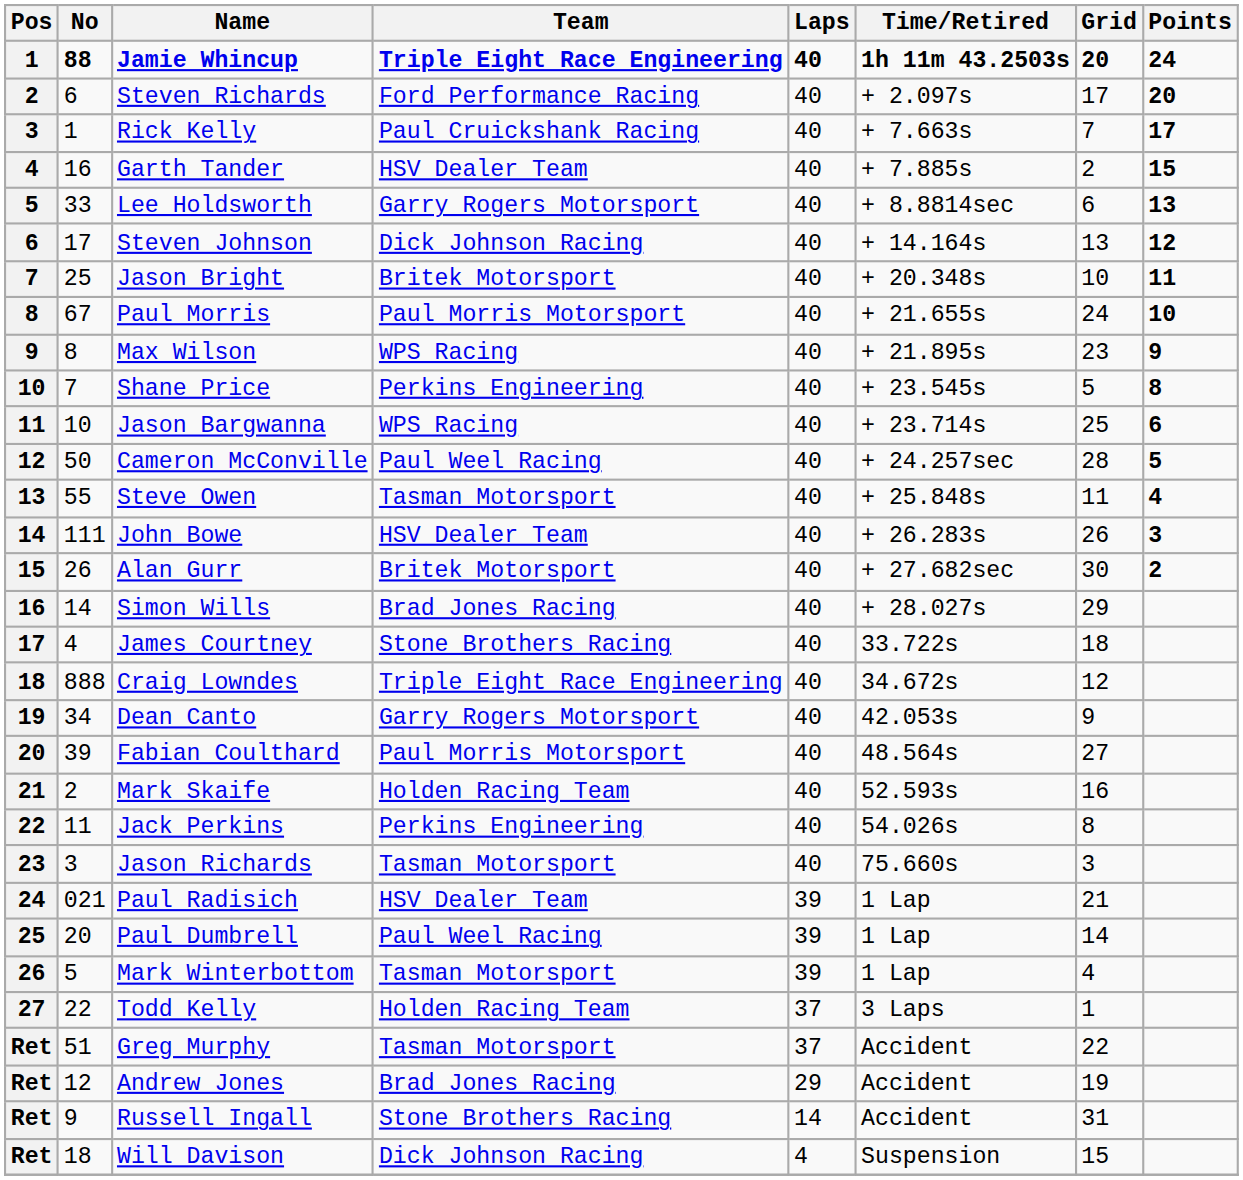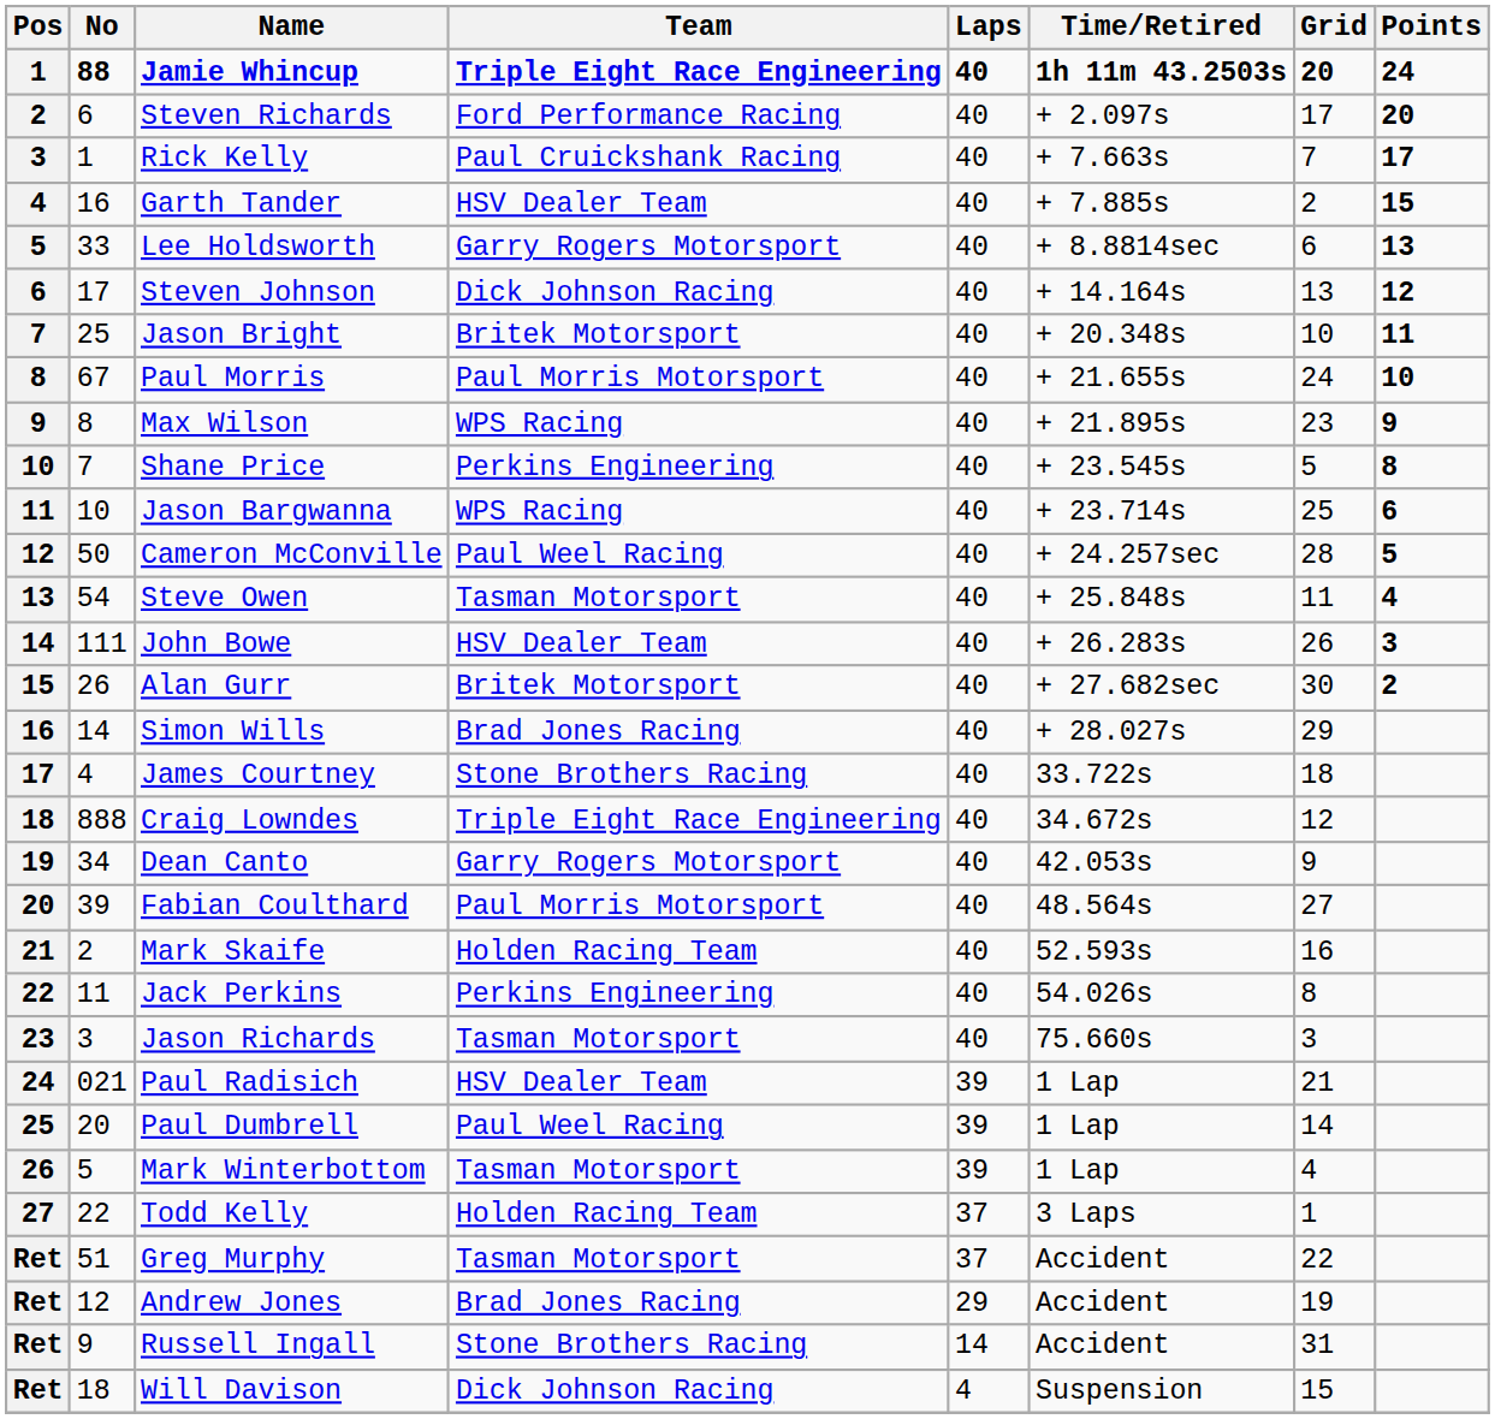 <table class="wikitable" style="font-size: 85%;">
 <tr>
 <th>Pos</th>
 <th>No</th>
 <th>Name</th>
 <th>Team</th>
 <th>Laps</th>
 <th>Time/Retired</th>
 <th>Grid</th>
 <th>Points</th>
 </tr>
 <tr>
 <th><strong>1</strong></th>
 <td><strong>88</strong></td>
 <td><strong> <a href='#'>Jamie Whincup</a></strong></td>
 <td><strong><a href='#'>Triple Eight Race Engineering</a></strong></td>
 <td><strong>40</strong></td>
 <td><strong>1h 11m 43.2503s</strong></td>
 <td><strong>20</strong></td>
 <td><strong>24</strong></td>
 </tr>
 <tr>
 <th>2</th>
 <td>6</td>
 <td> <a href='#'>Steven Richards</a></td>
 <td><a href='#'>Ford Performance Racing</a></td>
 <td>40</td>
 <td>+ 2.097s</td>
 <td>17</td>
 <td><strong>20</strong></td>
 </tr>
 <tr>
 <th>3</th>
 <td>1</td>
 <td> <a href='#'>Rick Kelly</a></td>
 <td><a href='#'>Paul Cruickshank Racing</a></td>
 <td>40</td>
 <td>+ 7.663s</td>
 <td>7</td>
 <td><strong>17</strong></td>
 </tr>
 <tr>
 <th>4</th>
 <td>16</td>
 <td> <a href='#'>Garth Tander</a></td>
 <td><a href='#'>HSV Dealer Team</a></td>
 <td>40</td>
 <td>+ 7.885s</td>
 <td>2</td>
 <td><strong>15</strong></td>
 </tr>
 <tr>
 <th>5</th>
 <td>33</td>
 <td> <a href='#'>Lee Holdsworth</a></td>
 <td><a href='#'>Garry Rogers Motorsport</a></td>
 <td>40</td>
 <td>+ 8.8814sec</td>
 <td>6</td>
 <td><strong>13</strong></td>
 </tr>
 <tr>
 <th>6</th>
 <td>17</td>
 <td> <a href='#'>Steven Johnson</a></td>
 <td><a href='#'>Dick Johnson Racing</a></td>
 <td>40</td>
 <td>+ 14.164s</td>
 <td>13</td>
 <td><strong>12</strong></td>
 </tr>
 <tr>
 <th>7</th>
 <td>25</td>
 <td> <a href='#'>Jason Bright</a></td>
 <td><a href='#'>Britek Motorsport</a></td>
 <td>40</td>
 <td>+ 20.348s</td>
 <td>10</td>
 <td><strong>11</strong></td>
 </tr>
 <tr>
 <th>8</th>
 <td>67</td>
 <td> <a href='#'>Paul Morris</a></td>
 <td><a href='#'>Paul Morris Motorsport</a></td>
 <td>40</td>
 <td>+ 21.655s</td>
 <td>24</td>
 <td><strong>10</strong></td>
 </tr>
 <tr>
 <th>9</th>
 <td>8</td>
 <td> <a href='#'>Max Wilson</a></td>
 <td><a href='#'>WPS Racing</a></td>
 <td>40</td>
 <td>+ 21.895s</td>
 <td>23</td>
 <td><strong>9</strong></td>
 </tr>
 <tr>
 <th>10</th>
 <td>7</td>
 <td> <a href='#'>Shane Price</a></td>
 <td><a href='#'>Perkins Engineering</a></td>
 <td>40</td>
 <td>+ 23.545s</td>
 <td>5</td>
 <td><strong>8</strong></td>
 </tr>
 <tr>
 <th>11</th>
 <td>10</td>
 <td> <a href='#'>Jason Bargwanna</a></td>
 <td><a href='#'>WPS Racing</a></td>
 <td>40</td>
 <td>+ 23.714s</td>
 <td>25</td>
 <td><strong>6</strong></td>
 </tr>
 <tr>
 <th>12</th>
 <td>50</td>
 <td> <a href='#'>Cameron McConville</a></td>
 <td><a href='#'>Paul Weel Racing</a></td>
 <td>40</td>
 <td>+ 24.257sec</td>
 <td>28</td>
 <td><strong>5</strong></td>
 </tr>
 <tr>
 <th>13</th>
-<td>55</td>
+<td>54</td>
 <td> <a href='#'>Steve Owen</a></td>
 <td><a href='#'>Tasman Motorsport</a></td>
 <td>40</td>
 <td>+ 25.848s</td>
 <td>11</td>
 <td><strong>4</strong></td>
 </tr>
 <tr>
 <th>14</th>
 <td>111</td>
 <td> <a href='#'>John Bowe</a></td>
 <td><a href='#'>HSV Dealer Team</a></td>
 <td>40</td>
 <td>+ 26.283s</td>
 <td>26</td>
 <td><strong>3</strong></td>
 </tr>
 <tr>
 <th>15</th>
 <td>26</td>
 <td> <a href='#'>Alan Gurr</a></td>
 <td><a href='#'>Britek Motorsport</a></td>
 <td>40</td>
 <td>+ 27.682sec</td>
 <td>30</td>
 <td><strong>2</strong></td>
 </tr>
 <tr>
 <th>16</th>
 <td>14</td>
 <td> <a href='#'>Simon Wills</a></td>
 <td><a href='#'>Brad Jones Racing</a></td>
 <td>40</td>
 <td>+ 28.027s</td>
 <td>29</td>
 <td></td>
 </tr>
 <tr>
 <th>17</th>
 <td>4</td>
 <td> <a href='#'>James Courtney</a></td>
 <td><a href='#'>Stone Brothers Racing</a></td>
 <td>40</td>
 <td>33.722s</td>
 <td>18</td>
 <td></td>
 </tr>
 <tr>
 <th>18</th>
 <td>888</td>
 <td> <a href='#'>Craig Lowndes</a></td>
 <td><a href='#'>Triple Eight Race Engineering</a></td>
 <td>40</td>
 <td>34.672s</td>
 <td>12</td>
 <td></td>
 </tr>
 <tr>
 <th>19</th>
 <td>34</td>
 <td> <a href='#'>Dean Canto</a></td>
 <td><a href='#'>Garry Rogers Motorsport</a></td>
 <td>40</td>
 <td>42.053s</td>
 <td>9</td>
 <td></td>
 </tr>
 <tr>
 <th>20</th>
 <td>39</td>
 <td> <a href='#'>Fabian Coulthard</a></td>
 <td><a href='#'>Paul Morris Motorsport</a></td>
 <td>40</td>
 <td>48.564s</td>
 <td>27</td>
 <td></td>
 </tr>
 <tr>
 <th>21</th>
 <td>2</td>
 <td> <a href='#'>Mark Skaife</a></td>
 <td><a href='#'>Holden Racing Team</a></td>
 <td>40</td>
 <td>52.593s</td>
 <td>16</td>
 <td></td>
 </tr>
 <tr>
 <th>22</th>
 <td>11</td>
 <td> <a href='#'>Jack Perkins</a></td>
 <td><a href='#'>Perkins Engineering</a></td>
 <td>40</td>
 <td>54.026s</td>
 <td>8</td>
 <td></td>
 </tr>
 <tr>
 <th>23</th>
 <td>3</td>
 <td> <a href='#'>Jason Richards</a></td>
 <td><a href='#'>Tasman Motorsport</a></td>
 <td>40</td>
 <td>75.660s</td>
 <td>3</td>
 <td></td>
 </tr>
 <tr>
 <th>24</th>
 <td>021</td>
 <td> <a href='#'>Paul Radisich</a></td>
 <td><a href='#'>HSV Dealer Team</a></td>
 <td>39</td>
 <td>1 Lap</td>
 <td>21</td>
 <td></td>
 </tr>
 <tr>
 <th>25</th>
 <td>20</td>
 <td> <a href='#'>Paul Dumbrell</a></td>
 <td><a href='#'>Paul Weel Racing</a></td>
 <td>39</td>
 <td>1 Lap</td>
 <td>14</td>
 <td></td>
 </tr>
 <tr>
 <th>26</th>
 <td>5</td>
 <td> <a href='#'>Mark Winterbottom</a></td>
 <td><a href='#'>Tasman Motorsport</a></td>
 <td>39</td>
 <td>1 Lap</td>
 <td>4</td>
 <td></td>
 </tr>
 <tr>
 <th>27</th>
 <td>22</td>
 <td> <a href='#'>Todd Kelly</a></td>
 <td><a href='#'>Holden Racing Team</a></td>
 <td>37</td>
 <td>3 Laps</td>
 <td>1</td>
 <td></td>
 </tr>
 <tr>
 <th>Ret</th>
 <td>51</td>
 <td> <a href='#'>Greg Murphy</a></td>
 <td><a href='#'>Tasman Motorsport</a></td>
 <td>37</td>
 <td>Accident</td>
 <td>22</td>
 <td></td>
 </tr>
 <tr>
 <th>Ret</th>
 <td>12</td>
 <td> <a href='#'>Andrew Jones</a></td>
 <td><a href='#'>Brad Jones Racing</a></td>
 <td>29</td>
 <td>Accident</td>
 <td>19</td>
 <td></td>
 </tr>
 <tr>
 <th>Ret</th>
 <td>9</td>
 <td> <a href='#'>Russell Ingall</a></td>
 <td><a href='#'>Stone Brothers Racing</a></td>
 <td>14</td>
 <td>Accident</td>
 <td>31</td>
 <td></td>
 </tr>
 <tr>
 <th>Ret</th>
 <td>18</td>
 <td> <a href='#'>Will Davison</a></td>
 <td><a href='#'>Dick Johnson Racing</a></td>
 <td>4</td>
 <td>Suspension</td>
 <td>15</td>
 <td></td>
 </tr>
 <tr>
 </tr>
 </table>
